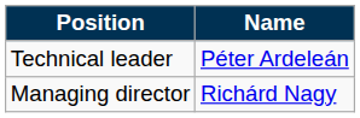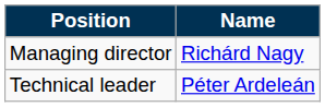 <table class="wikitable">
 <tr>
 <th style="color:white; background:#003153">Position</th>
 <th style="color:white; background:#003153">Name</th>
 </tr>
 <tr>
+<td>Managing director</td>
+<td> <a href='#'>Richárd Nagy</a></td>
+</tr>
+<tr>
 <td>Technical leader</td>
 <td> <a href='#'>Péter Ardeleán</a></td>
 </tr>
-<tr>
-<td>Managing director</td>
-<td> <a href='#'>Richárd Nagy</a></td>
-</tr>
 </table>
